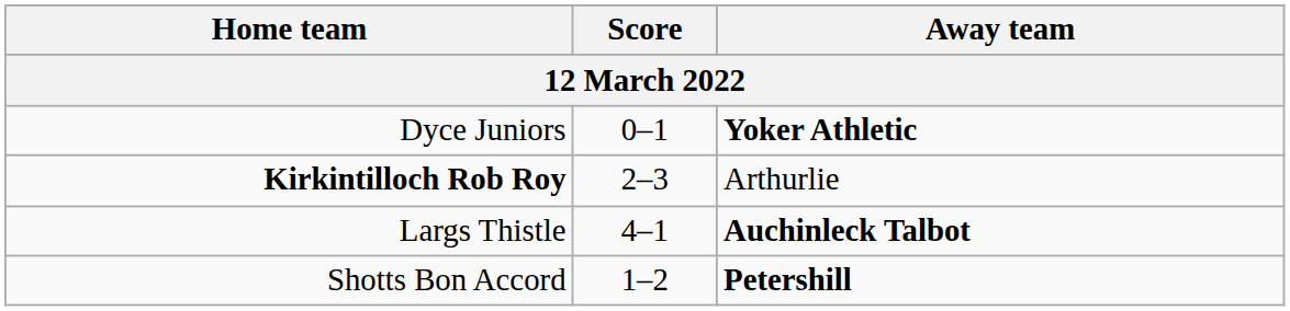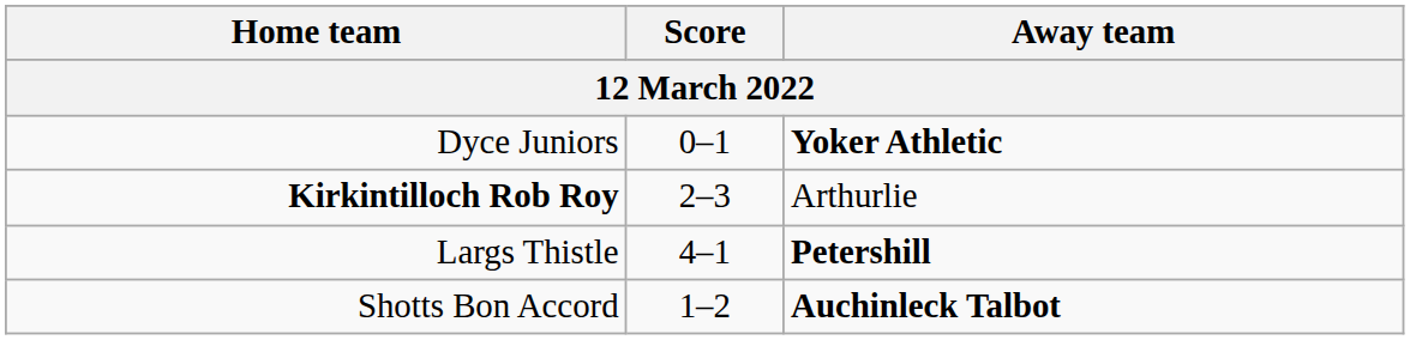 <table class="wikitable" style="border-collapse: collapse;">
 <tr>
 <th width="280" align=right>Home team</th>
 <th width="65" align=center>Score</th>
 <th width="280" align=left>Away team</th>
 </tr>
 <tr>
 <th colspan="3">12 March 2022</th>
 </tr>
 <tr>
 <td align=right>Dyce Juniors</td>
 <td align=center>0–1</td>
 <td align=left><strong>Yoker Athletic</strong></td>
 </tr>
 <tr>
 <td align=right><strong>Kirkintilloch Rob Roy</strong></td>
 <td align=center>2–3</td>
 <td align=left>Arthurlie</td>
 </tr>
 <tr>
 <td align=right>Largs Thistle</td>
 <td align=center>4–1</td>
-<td align=left><strong>Auchinleck Talbot</strong></td>
+<td align=left><strong>Petershill</strong></td>
 </tr>
 <tr>
 <td align=right>Shotts Bon Accord</td>
 <td align=center>1–2</td>
-<td align=left><strong>Petershill</strong></td>
+<td align=left><strong>Auchinleck Talbot</strong></td>
 </tr>
 </table>
